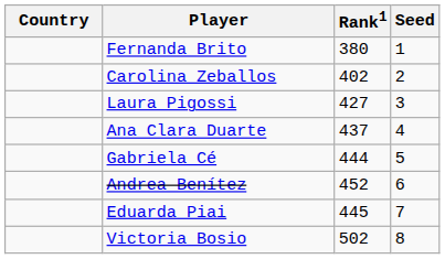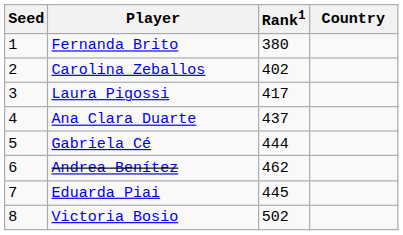 <table class="sortable wikitable">
 <tr>
-<th width="70">Country</th>
+<th>Seed</th>
 <th width="175">Player</th>
 <th>Rank<sup>1</sup></th>
-<th>Seed</th>
+<th width="70">Country</th>
 </tr>
 <tr>
-<td></td>
+<td>1</td>
 <td><a href='#'>Fernanda Brito</a></td>
 <td>380</td>
-<td>1</td>
+<td></td>
 </tr>
 <tr>
-<td></td>
+<td>2</td>
 <td><a href='#'>Carolina Zeballos</a></td>
 <td>402</td>
-<td>2</td>
+<td></td>
 </tr>
 <tr>
+<td>3</td>
+<td><a href='#'>Laura Pigossi</a></td>
+<td>417</td>
 <td></td>
-<td><a href='#'>Laura Pigossi</a></td>
-<td>427</td>
-<td>3</td>
 </tr>
 <tr>
-<td></td>
+<td>4</td>
 <td><a href='#'>Ana Clara Duarte</a></td>
 <td>437</td>
-<td>4</td>
+<td></td>
 </tr>
 <tr>
-<td></td>
+<td>5</td>
 <td><a href='#'>Gabriela Cé</a></td>
 <td>444</td>
-<td>5</td>
+<td></td>
 </tr>
 <tr>
+<td>6</td>
+<td><s><a href='#'>Andrea Benítez</a></s></td>
+<td>462</td>
 <td></td>
-<td><s><a href='#'>Andrea Benítez</a></s></td>
-<td>452</td>
-<td>6</td>
 </tr>
 <tr>
-<td></td>
+<td>7</td>
 <td><a href='#'>Eduarda Piai</a></td>
 <td>445</td>
-<td>7</td>
+<td></td>
 </tr>
 <tr>
-<td></td>
+<td>8</td>
 <td><a href='#'>Victoria Bosio</a></td>
 <td>502</td>
-<td>8</td>
+<td></td>
 </tr>
 </table>
